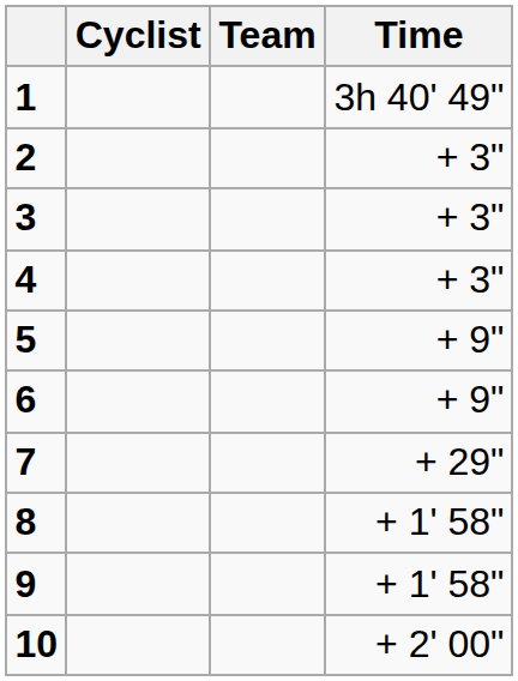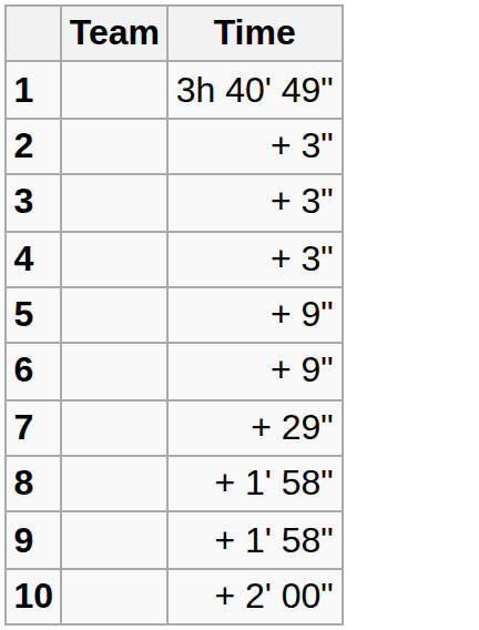 <table class="wikitable">
 <tr style="background:#ccccff;">
 <th></th>
-<th>Cyclist</th>
 <th>Team</th>
 <th>Time</th>
 </tr>
 <tr>
 <td><strong>1</strong></td>
 <td><strong></strong></td>
-<td><strong></strong></td>
 <td align=right>3h 40' 49"</td>
 </tr>
 <tr>
 <td><strong>2</strong></td>
-<td></td>
 <td></td>
 <td align=right>+ 3"</td>
 </tr>
 <tr>
 <td><strong>3</strong></td>
 <td></td>
-<td></td>
 <td align=right>+ 3"</td>
 </tr>
 <tr>
 <td><strong>4</strong></td>
-<td></td>
 <td></td>
 <td align=right>+ 3"</td>
 </tr>
 <tr>
 <td><strong>5</strong></td>
 <td></td>
-<td></td>
 <td align=right>+ 9"</td>
 </tr>
 <tr>
 <td><strong>6</strong></td>
-<td></td>
 <td></td>
 <td align=right>+ 9"</td>
 </tr>
 <tr>
 <td><strong>7</strong></td>
 <td></td>
-<td></td>
 <td align=right>+ 29"</td>
 </tr>
 <tr>
 <td><strong>8</strong></td>
-<td></td>
 <td></td>
 <td align=right>+ 1' 58"</td>
 </tr>
 <tr>
 <td><strong>9</strong></td>
 <td></td>
-<td></td>
 <td align=right>+ 1' 58"</td>
 </tr>
 <tr>
 <td><strong>10</strong></td>
 <td></td>
-<td></td>
 <td align=right>+ 2' 00"</td>
 </tr>
 </table>
